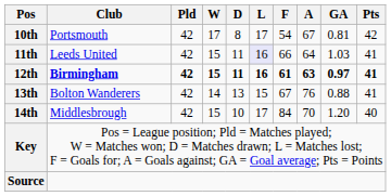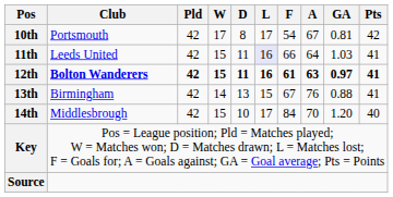 <table class="wikitable" style="text-align:center">
 <tr>
 <th scope="col">Pos</th>
 <th scope="col">Club</th>
 <th scope="col">Pld</th>
 <th scope="col">W</th>
 <th scope="col">D</th>
 <th scope="col">L</th>
 <th scope="col">F</th>
 <th scope="col">A</th>
 <th scope="col">GA</th>
 <th scope="col">Pts</th>
 </tr>
 <tr>
 <th scope="row">10th</th>
 <td align="left"><a href='#'>Portsmouth</a></td>
 <td>42</td>
 <td>17</td>
 <td>8</td>
 <td>17</td>
 <td>54</td>
 <td>67</td>
 <td>0.81</td>
 <td>42</td>
 </tr>
 <tr>
 <th scope="row">11th</th>
 <td align="left"><a href='#'>Leeds United</a></td>
 <td>42</td>
 <td>15</td>
 <td>11</td>
 <td style="background: lavender;">16</td>
 <td>66</td>
 <td>64</td>
 <td>1.03</td>
 <td>41</td>
 </tr>
 <tr style="font-weight:bold">
 <th scope="row">12th</th>
-<td align="left"><a href='#'>Birmingham</a></td>
+<td align="left"><a href='#'>Bolton Wanderers</a></td>
 <td>42</td>
 <td>15</td>
 <td>11</td>
 <td>16</td>
 <td>61</td>
 <td>63</td>
 <td>0.97</td>
 <td>41</td>
 </tr>
 <tr>
 <th scope="row">13th</th>
-<td align="left"><a href='#'>Bolton Wanderers</a></td>
+<td align="left"><a href='#'>Birmingham</a></td>
 <td>42</td>
 <td>14</td>
 <td>13</td>
 <td>15</td>
 <td>67</td>
 <td>76</td>
 <td>0.88</td>
 <td>41</td>
 </tr>
 <tr>
 <th scope="row">14th</th>
 <td align="left"><a href='#'>Middlesbrough</a></td>
 <td>42</td>
 <td>15</td>
 <td>10</td>
 <td>17</td>
 <td>84</td>
 <td>70</td>
 <td>1.20</td>
 <td>40</td>
 </tr>
 <tr>
 <th scope="row">Key</th>
 <td colspan="9">Pos = League position; Pld = Matches played;<br>W = Matches won; D = Matches drawn; L = Matches lost;<br>F = Goals for; A = Goals against; GA = <a href='#'>Goal average</a>; Pts = Points</td>
 </tr>
 <tr>
 <th scope="row">Source</th>
 <td colspan="9"></td>
 </tr>
 </table>
